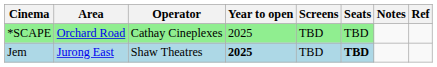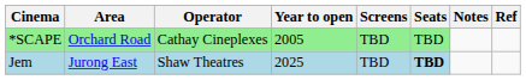 <table class="wikitable sortable" style="margin-right:auto;">
 <tr>
 <th>Cinema</th>
 <th>Area</th>
 <th>Operator</th>
 <th>Year to open</th>
 <th>Screens</th>
 <th>Seats</th>
 <th>Notes</th>
 <th>Ref</th>
 </tr>
 <tr>
 <td style="background:lightgreen";>*SCAPE</td>
 <td style="background:lightgreen";><a href='#'>Orchard Road</a></td>
 <td style="background:lightgreen";>Cathay Cineplexes</td>
-<td style="background:lightgreen";>2025</td>
+<td style="background:lightgreen";>2005</td>
 <td style="background:lightgreen";>TBD</td>
 <td style="background:lightgreen";>TBD</td>
 <td></td>
 <td></td>
 </tr>
 <tr>
 <td style="background:lightblue";>Jem</td>
 <td style="background:lightblue";><a href='#'>Jurong East</a></td>
 <td style="background:lightblue";>Shaw Theatres</td>
-<td style="background:lightblue";><strong>2025</strong></td>
+<td style="background:lightblue";>2025</td>
 <td style="background:lightblue";>TBD</td>
 <td style="background:lightblue";><strong>TBD</strong></td>
 <td></td>
 <td></td>
 </tr>
 </table>
